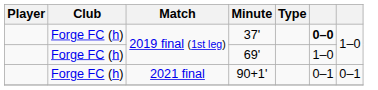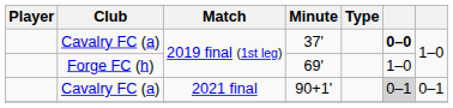 <table class="wikitable sortable" style="text-align:center;">
 <tr>
 <th>Player</th>
 <th>Club</th>
 <th>Match</th>
 <th>Minute</th>
 <th>Type</th>
 <th></th>
 <th></th>
 </tr>
 <tr>
 <td style="text-align:left"></td>
-<td><a href='#'>Forge FC</a> (<a href='#'>h</a>)</td>
+<td><a href='#'>Cavalry FC</a> (<a href='#'>a</a>)</td>
 <td rowspan="2"><a href='#'>2019 final</a> <small>(<a href='#'>1st leg</a>)</small></td>
 <td>37'</td>
 <td></td>
 <td><strong>0–0</strong></td>
 <td rowspan="2">1–0</td>
 </tr>
 <tr>
 <td style="text-align:left"></td>
 <td><a href='#'>Forge FC</a> (<a href='#'>h</a>)</td>
 <td>69'</td>
 <td></td>
 <td>1–0</td>
 </tr>
 <tr>
 <td style="text-align:left"></td>
-<td><a href='#'>Forge FC</a> (<a href='#'>h</a>)</td>
+<td><a href='#'>Cavalry FC</a> (<a href='#'>a</a>)</td>
 <td><a href='#'>2021 final</a></td>
 <td>90+1'</td>
 <td></td>
-<td>0–1</td>
+<td style="background: lightgrey;">0–1</td>
 <td>0–1</td>
 </tr>
 <tr>
 </tr>
 </table>
